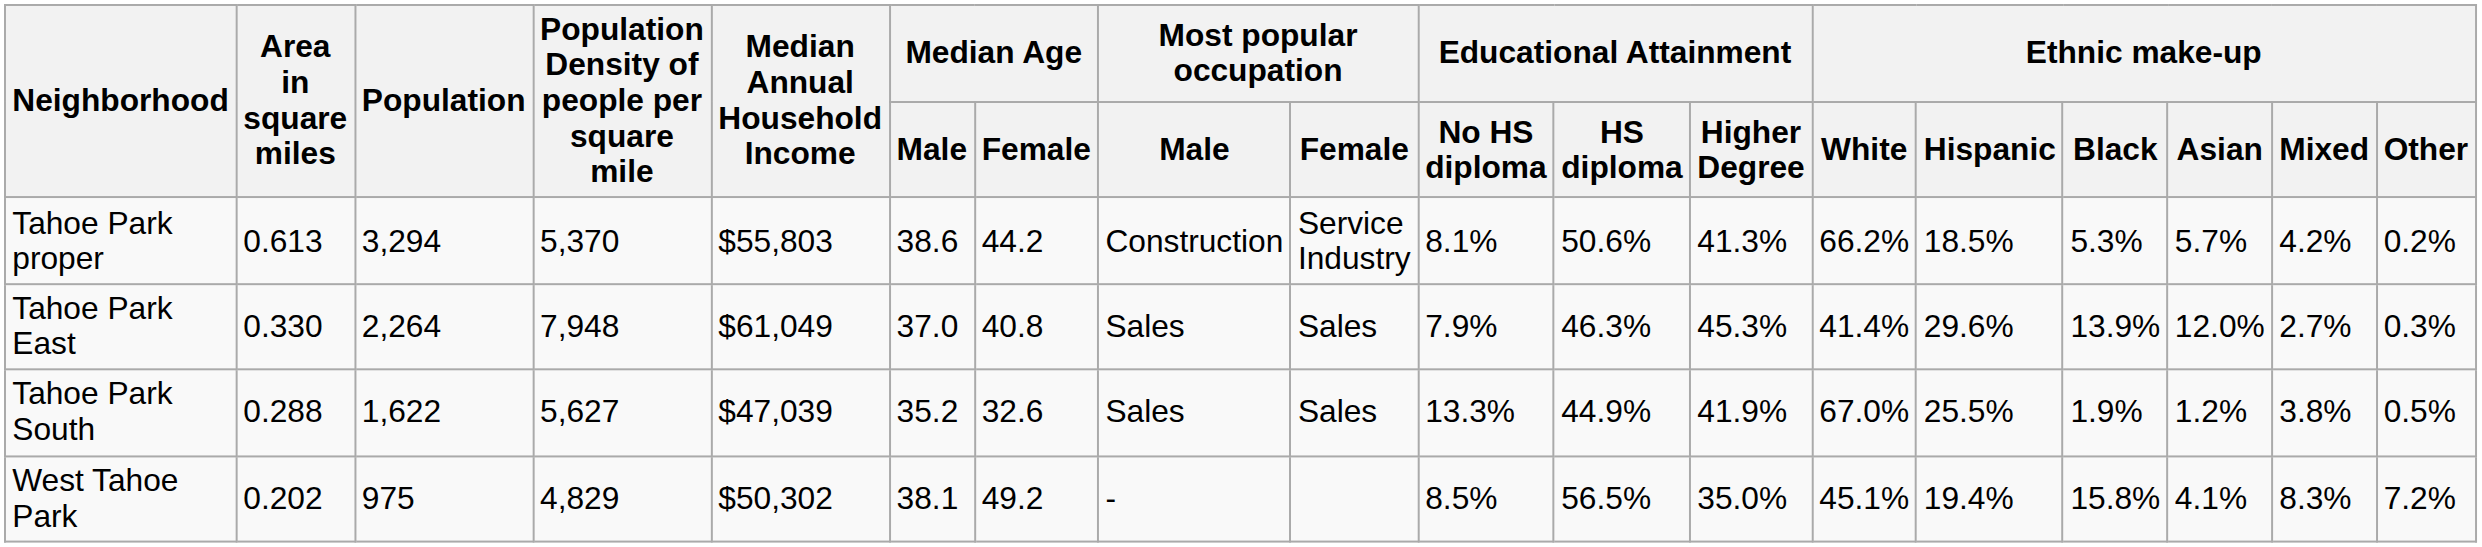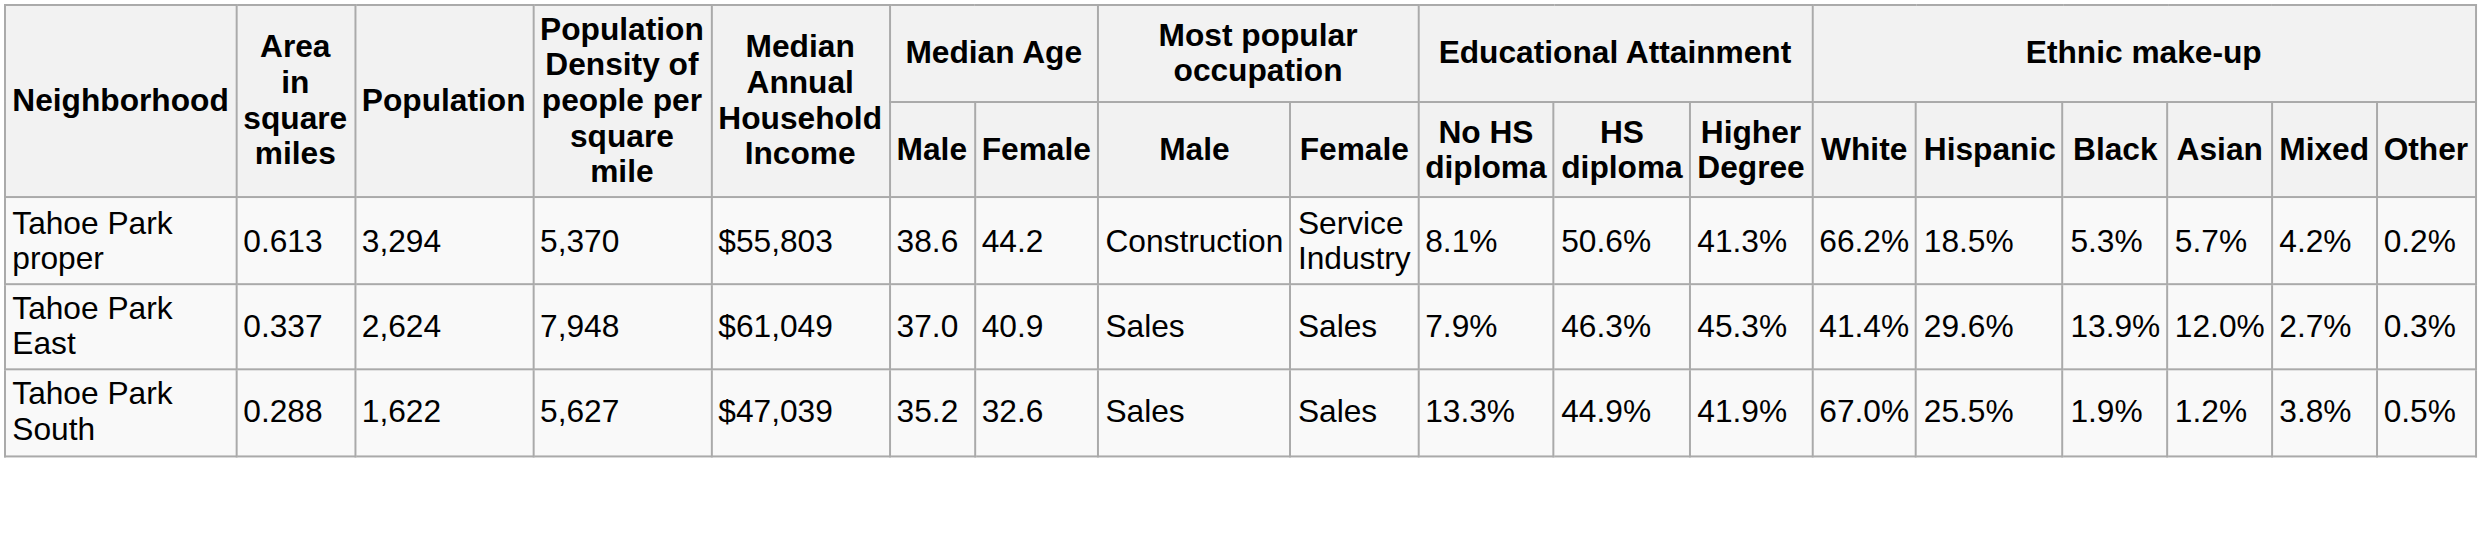 <table class="wikitable">
 <tr>
 <th rowspan="2">Neighborhood</th>
 <th rowspan="2">Area in square miles</th>
 <th rowspan="2">Population</th>
 <th rowspan="2">Population Density of people per square mile</th>
 <th rowspan="2">Median Annual Household Income</th>
 <th colspan="2">Median Age</th>
 <th colspan="2">Most popular occupation</th>
 <th colspan="3">Educational Attainment</th>
 <th colspan="6">Ethnic make-up</th>
 </tr>
 <tr>
 <th>Male</th>
 <th>Female</th>
 <th>Male</th>
 <th>Female</th>
 <th>No HS diploma</th>
 <th>HS diploma</th>
 <th>Higher Degree</th>
 <th>White</th>
 <th>Hispanic</th>
 <th>Black</th>
 <th>Asian</th>
 <th>Mixed</th>
 <th>Other</th>
 </tr>
 <tr>
 <td>Tahoe Park proper</td>
 <td>0.613</td>
 <td>3,294</td>
 <td>5,370</td>
 <td>$55,803</td>
 <td>38.6</td>
 <td>44.2</td>
 <td>Construction</td>
 <td>Service Industry</td>
 <td>8.1%</td>
 <td>50.6%</td>
 <td>41.3%</td>
 <td>66.2%</td>
 <td>18.5%</td>
 <td>5.3%</td>
 <td>5.7%</td>
 <td>4.2%</td>
 <td>0.2%</td>
 </tr>
 <tr>
 <td>Tahoe Park East</td>
-<td>0.330</td>
-<td>2,264</td>
+<td>0.337</td>
+<td>2,624</td>
 <td>7,948</td>
 <td>$61,049</td>
 <td>37.0</td>
-<td>40.8</td>
+<td>40.9</td>
 <td>Sales</td>
 <td>Sales</td>
 <td>7.9%</td>
 <td>46.3%</td>
 <td>45.3%</td>
 <td>41.4%</td>
 <td>29.6%</td>
 <td>13.9%</td>
 <td>12.0%</td>
 <td>2.7%</td>
 <td>0.3%</td>
 </tr>
 <tr>
 <td>Tahoe Park South</td>
 <td>0.288</td>
 <td>1,622</td>
 <td>5,627</td>
 <td>$47,039</td>
 <td>35.2</td>
 <td>32.6</td>
 <td>Sales</td>
 <td>Sales</td>
 <td>13.3%</td>
 <td>44.9%</td>
 <td>41.9%</td>
 <td>67.0%</td>
 <td>25.5%</td>
 <td>1.9%</td>
 <td>1.2%</td>
 <td>3.8%</td>
 <td>0.5%</td>
 </tr>
-<tr>
-<td>West Tahoe Park</td>
-<td>0.202</td>
-<td>975</td>
-<td>4,829</td>
-<td>$50,302</td>
-<td>38.1</td>
-<td>49.2</td>
-<td>-</td>
-<td></td>
-<td>8.5%</td>
-<td>56.5%</td>
-<td>35.0%</td>
-<td>45.1%</td>
-<td>19.4%</td>
-<td>15.8%</td>
-<td>4.1%</td>
-<td>8.3%</td>
-<td>7.2%</td>
-</tr>
 </table>
